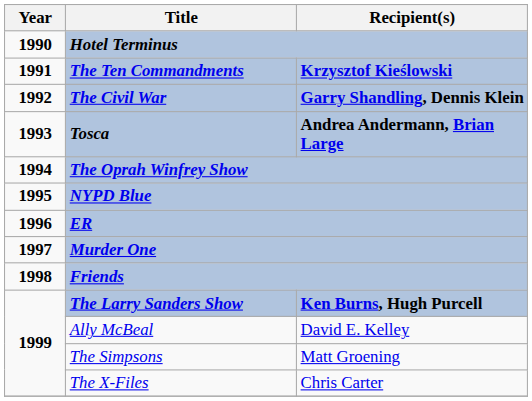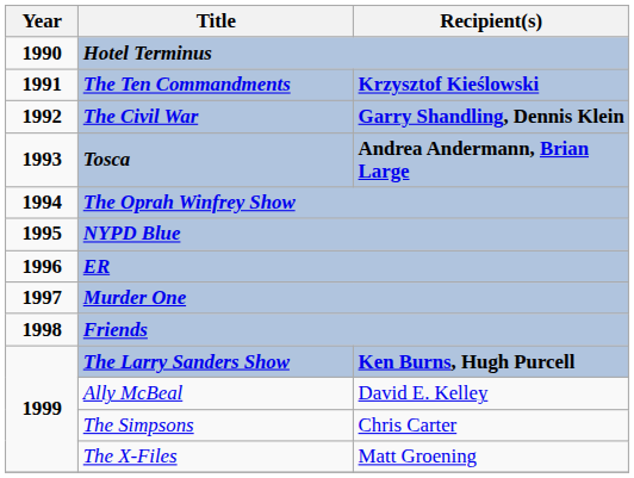 <table class="wikitable" width="80%">
 <tr>
 <th width=5%>Year</th>
 <th width=25%><strong>Title</strong></th>
 <th width=25%><strong>Recipient(s)</strong></th>
 </tr>
 <tr>
 <td rowspan="1" style="text-align:center;"><strong>1990</strong></td>
 <td colspan="2" style="background:#B0C4DE;"><strong><em>Hotel Terminus</em></strong></td>
 </tr>
 <tr>
 <td rowspan="1" style="text-align:center;"><strong>1991</strong></td>
 <td style="background:#B0C4DE;"><strong><em><a href='#'>The Ten Commandments</a></em></strong></td>
 <td style="background:#B0C4DE;"><strong><a href='#'>Krzysztof Kieślowski</a></strong></td>
 </tr>
 <tr>
 <td rowspan="1" style="text-align:center;"><strong>1992</strong></td>
 <td style="background:#B0C4DE;"><strong><em><a href='#'>The Civil War</a></em></strong></td>
 <td style="background:#B0C4DE;"><strong><a href='#'>Garry Shandling</a>, Dennis Klein</strong></td>
 </tr>
 <tr>
 <td rowspan="1" style="text-align:center;"><strong>1993</strong></td>
 <td style="background:#B0C4DE;"><strong><em>Tosca</em></strong></td>
 <td style="background:#B0C4DE;"><strong>Andrea Andermann, <a href='#'>Brian Large</a></strong></td>
 </tr>
 <tr>
 <td rowspan="1" style="text-align:center;"><strong>1994</strong></td>
 <td colspan="2" style="background:#B0C4DE;"><strong><em><a href='#'>The Oprah Winfrey Show</a></em></strong></td>
 </tr>
 <tr>
 <td rowspan="1" style="text-align:center;"><strong>1995</strong></td>
 <td colspan="2" style="background:#B0C4DE;"><strong><em><a href='#'>NYPD Blue</a></em></strong></td>
 </tr>
 <tr>
 <td rowspan="1" style="text-align:center;"><strong>1996</strong></td>
 <td colspan="2" style="background:#B0C4DE;"><strong><em><a href='#'>ER</a></em></strong></td>
 </tr>
 <tr>
 <td rowspan="1" style="text-align:center;"><strong>1997</strong></td>
 <td colspan="2" style="background:#B0C4DE;"><strong><em><a href='#'>Murder One</a></em></strong></td>
 </tr>
 <tr>
 <td rowspan="1" style="text-align:center;"><strong>1998</strong></td>
 <td colspan="2" style="background:#B0C4DE;"><strong><em><a href='#'>Friends</a></em></strong></td>
 </tr>
 <tr>
 <td rowspan="4" style="text-align:center;"><strong>1999</strong></td>
 <td style="background:#B0C4DE;"><strong><em><a href='#'>The Larry Sanders Show</a></em></strong></td>
 <td style="background:#B0C4DE;"><strong><a href='#'>Ken Burns</a>, Hugh Purcell</strong></td>
 </tr>
 <tr>
 <td><em><a href='#'>Ally McBeal</a></em></td>
 <td><a href='#'>David E. Kelley</a></td>
 </tr>
 <tr>
 <td><em><a href='#'>The Simpsons</a></em></td>
-<td><a href='#'>Matt Groening</a></td>
+<td><a href='#'>Chris Carter</a></td>
 </tr>
 <tr>
 <td><em><a href='#'>The X-Files</a></em></td>
-<td><a href='#'>Chris Carter</a></td>
+<td><a href='#'>Matt Groening</a></td>
 </tr>
 <tr>
 </tr>
 </table>
